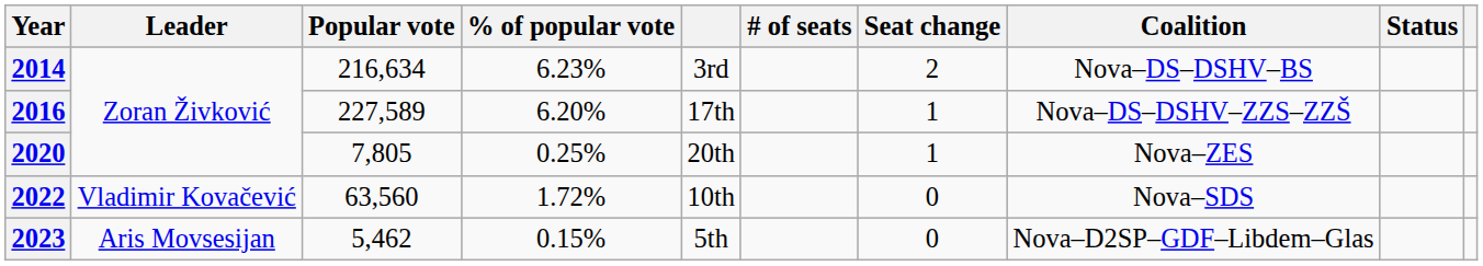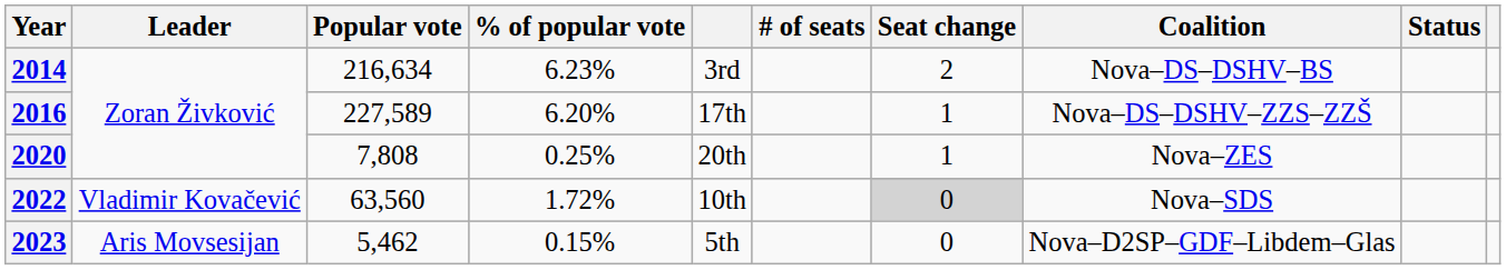 <table class="wikitable" style="text-align:center">
 <tr>
 <th>Year</th>
 <th>Leader</th>
 <th>Popular vote</th>
 <th>% of popular vote</th>
 <th></th>
 <th># of seats</th>
 <th>Seat change</th>
 <th>Coalition</th>
 <th>Status</th>
 <th></th>
 </tr>
 <tr>
 <th><a href='#'>2014</a></th>
 <td rowspan="3"><a href='#'>Zoran Živković</a></td>
 <td>216,634</td>
 <td>6.23%</td>
 <td> 3rd</td>
 <td></td>
 <td> 2</td>
 <td>Nova–<a href='#'>DS</a>–<a href='#'>DSHV</a>–<a href='#'>BS</a></td>
 <td></td>
 <td></td>
 </tr>
 <tr>
 <th><a href='#'>2016</a></th>
 <td>227,589</td>
 <td>6.20%</td>
 <td> 17th</td>
 <td></td>
 <td> 1</td>
 <td>Nova–<a href='#'>DS</a>–<a href='#'>DSHV</a>–<a href='#'>ZZS</a>–<a href='#'>ZZŠ</a></td>
 <td></td>
 <td></td>
 </tr>
 <tr>
 <th><a href='#'>2020</a></th>
-<td>7,805</td>
+<td>7,808</td>
 <td>0.25%</td>
 <td> 20th</td>
 <td></td>
 <td> 1</td>
 <td>Nova–<a href='#'>ZES</a></td>
 <td></td>
 <td></td>
 </tr>
 <tr>
 <th><a href='#'>2022</a></th>
 <td><a href='#'>Vladimir Kovačević</a></td>
 <td>63,560</td>
 <td>1.72%</td>
 <td> 10th</td>
 <td></td>
-<td> 0</td>
+<td style="background: lightgrey;"> 0</td>
 <td>Nova–<a href='#'>SDS</a></td>
 <td></td>
 <td></td>
 </tr>
 <tr>
 <th><a href='#'>2023</a></th>
 <td><a href='#'>Aris Movsesijan</a></td>
 <td>5,462</td>
 <td>0.15%</td>
 <td> 5th</td>
 <td></td>
 <td> 0</td>
 <td>Nova–D2SP–<a href='#'>GDF</a>–Libdem–Glas</td>
 <td></td>
 <td></td>
 </tr>
 </table>
